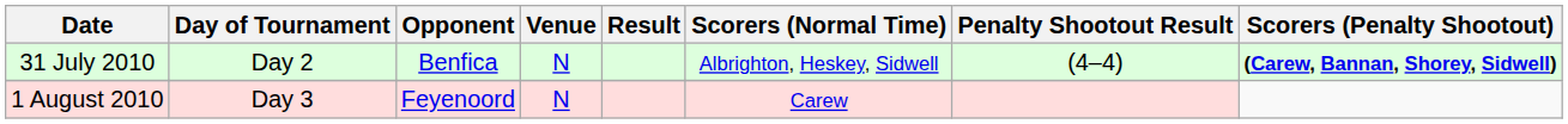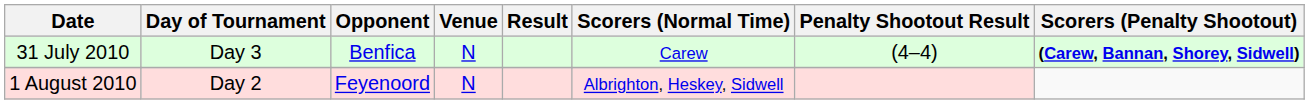 <table class="wikitable sortable" style="font-size:95%; text-align:center">
 <tr>
 <th>Date</th>
 <th>Day of Tournament</th>
 <th>Opponent</th>
 <th>Venue</th>
 <th>Result</th>
 <th>Scorers (Normal Time)</th>
 <th>Penalty Shootout Result</th>
 <th>Scorers (Penalty Shootout)</th>
 </tr>
 <tr bgcolor="#ddffdd">
 <td>31 July 2010</td>
-<td>Day 2</td>
+<td>Day 3</td>
 <td> <a href='#'>Benfica</a></td>
 <td><a href='#'>N</a></td>
 <td></td>
-<td><small><a href='#'>Albrighton</a>, <a href='#'>Heskey</a>, <a href='#'>Sidwell</a></small></td>
+<td><small><a href='#'>Carew</a></small></td>
 <td>(4–4)</td>
 <td><strong><small>(<a href='#'>Carew</a>, <a href='#'>Bannan</a>, <a href='#'>Shorey</a>, <a href='#'>Sidwell</a>)</small></strong></td>
 </tr>
 <tr>
 </tr>
 <tr bgcolor="#ffdddd">
 <td>1 August 2010</td>
-<td>Day 3</td>
+<td>Day 2</td>
 <td> <a href='#'>Feyenoord</a></td>
 <td><a href='#'>N</a></td>
 <td></td>
-<td><small><a href='#'>Carew</a></small></td>
+<td><small><a href='#'>Albrighton</a>, <a href='#'>Heskey</a>, <a href='#'>Sidwell</a></small></td>
 <td></td>
 </tr>
 </table>
